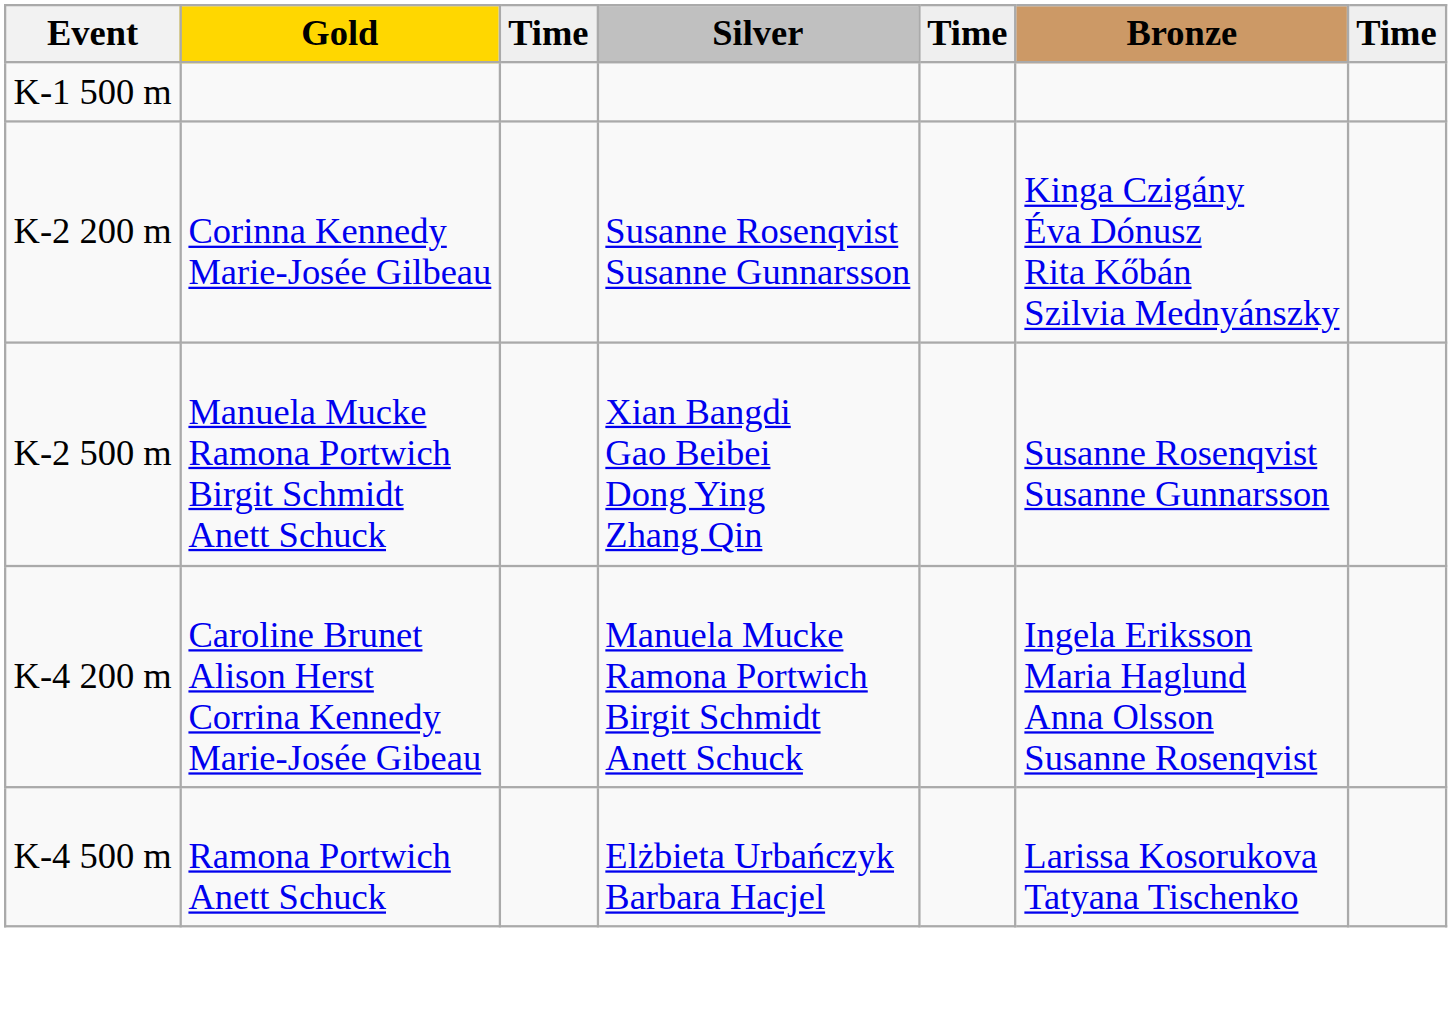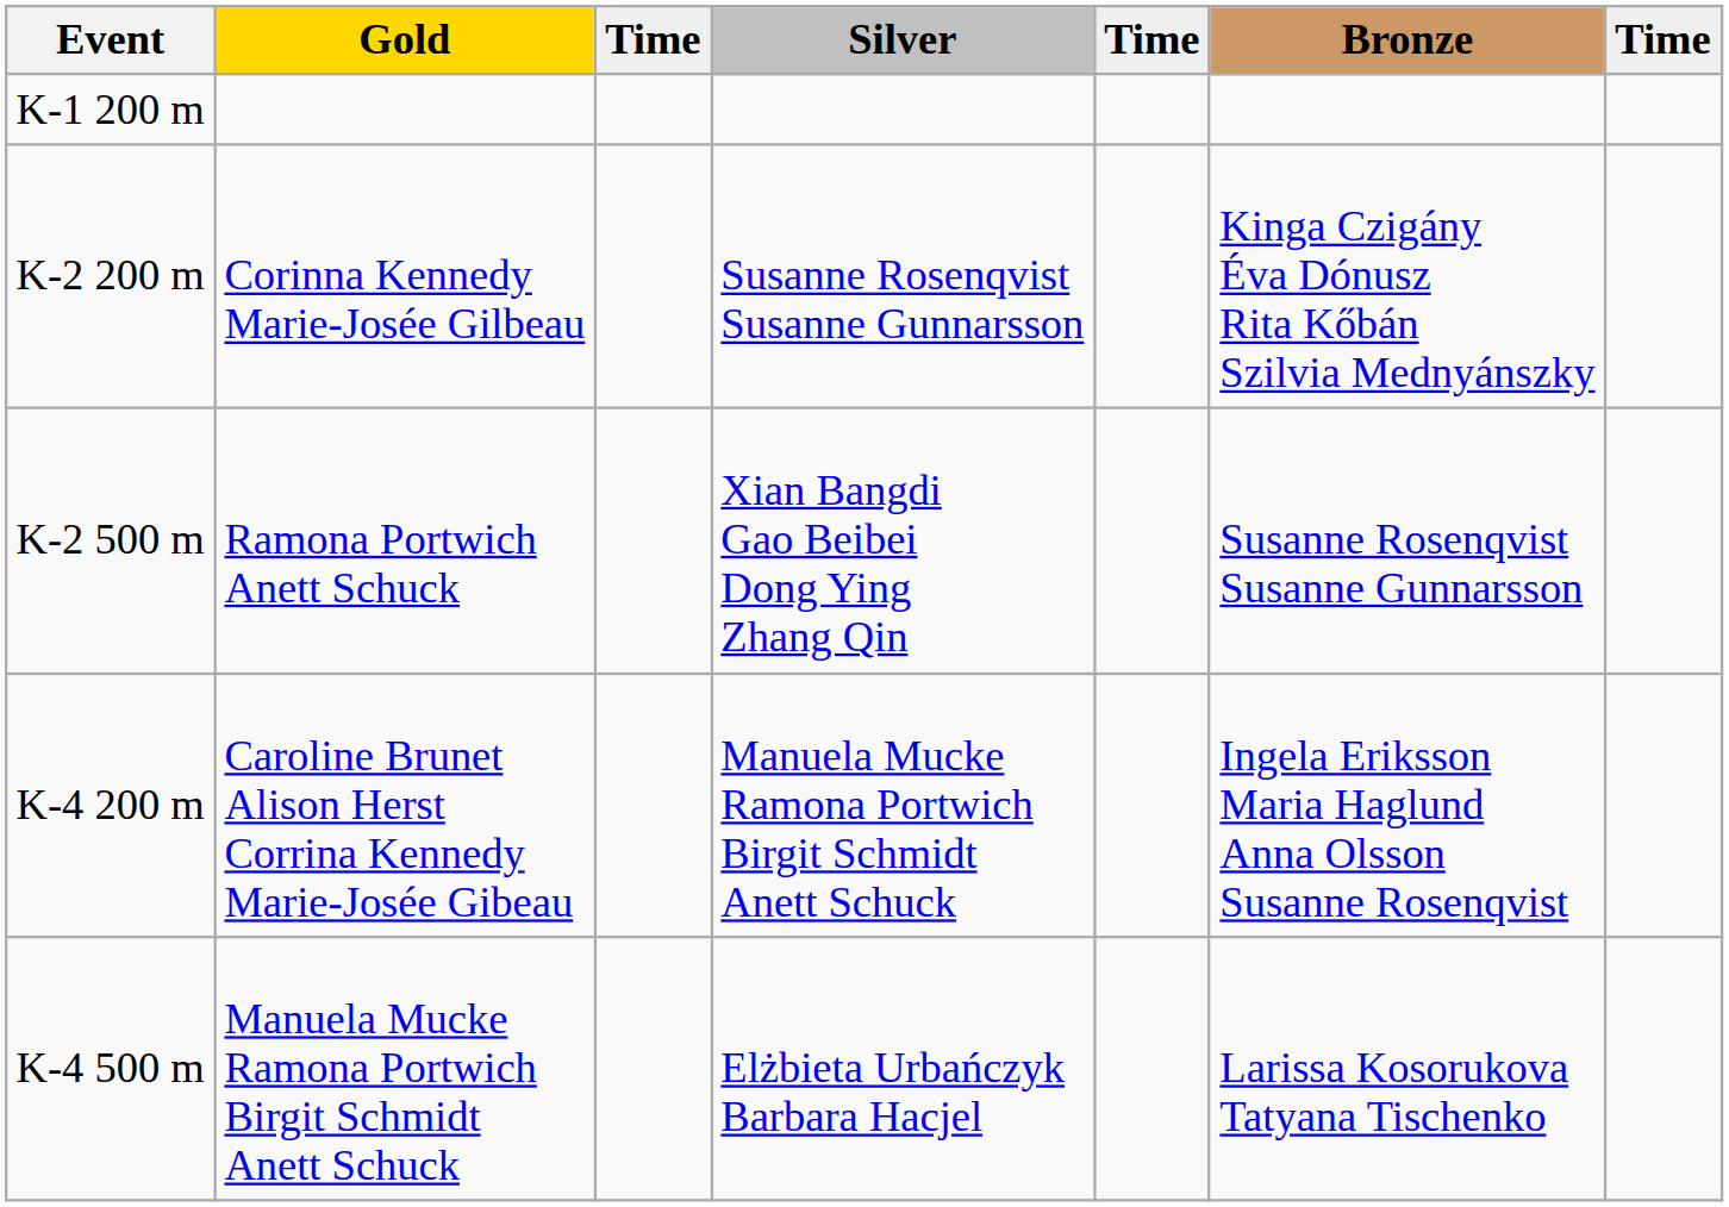 <table class="wikitable">
 <tr>
 <th>Event</th>
 <td align=center bgcolor="gold"><strong>Gold</strong></td>
 <td align=center bgcolor="EFEFEF"><strong>Time</strong></td>
 <td align=center bgcolor="silver"><strong>Silver</strong></td>
 <td align=center bgcolor="EFEFEF"><strong>Time</strong></td>
 <td align=center bgcolor="CC9966"><strong>Bronze</strong></td>
 <td align=center bgcolor="EFEFEF"><strong>Time</strong></td>
 </tr>
 <tr>
-<td>K-1 500 m</td>
+<td>K-1 200 m</td>
 <td></td>
 <td></td>
 <td></td>
 <td></td>
 <td></td>
 <td></td>
 </tr>
 <tr>
 <td>K-2 200 m</td>
 <td><br><a href='#'>Corinna Kennedy</a><br><a href='#'>Marie-Josée Gilbeau</a></td>
 <td></td>
 <td><br><a href='#'>Susanne Rosenqvist</a><br><a href='#'>Susanne Gunnarsson</a></td>
 <td></td>
 <td><br><a href='#'>Kinga Czigány</a><br><a href='#'>Éva Dónusz</a><br><a href='#'>Rita Kőbán</a><br><a href='#'>Szilvia Mednyánszky</a></td>
 <td></td>
 </tr>
 <tr>
 <td>K-2 500 m</td>
-<td><br><a href='#'>Manuela Mucke</a><br><a href='#'>Ramona Portwich</a><br><a href='#'>Birgit Schmidt</a><br><a href='#'>Anett Schuck</a></td>
+<td><br><a href='#'>Ramona Portwich</a><br><a href='#'>Anett Schuck</a></td>
 <td></td>
 <td><br><a href='#'>Xian Bangdi</a><br><a href='#'>Gao Beibei</a><br><a href='#'>Dong Ying</a><br><a href='#'>Zhang Qin</a></td>
 <td></td>
 <td><br><a href='#'>Susanne Rosenqvist</a><br><a href='#'>Susanne Gunnarsson</a></td>
 <td></td>
 </tr>
 <tr>
 <td>K-4 200 m</td>
 <td><br><a href='#'>Caroline Brunet</a><br><a href='#'>Alison Herst</a><br><a href='#'>Corrina Kennedy</a><br><a href='#'>Marie-Josée Gibeau</a></td>
 <td></td>
 <td><br><a href='#'>Manuela Mucke</a><br><a href='#'>Ramona Portwich</a><br><a href='#'>Birgit Schmidt</a><br><a href='#'>Anett Schuck</a></td>
 <td></td>
 <td><br><a href='#'>Ingela Eriksson</a><br><a href='#'>Maria Haglund</a><br><a href='#'>Anna Olsson</a><br><a href='#'>Susanne Rosenqvist</a></td>
 <td></td>
 </tr>
 <tr>
 <td>K-4 500 m</td>
-<td><br><a href='#'>Ramona Portwich</a><br><a href='#'>Anett Schuck</a></td>
+<td><br><a href='#'>Manuela Mucke</a><br><a href='#'>Ramona Portwich</a><br><a href='#'>Birgit Schmidt</a><br><a href='#'>Anett Schuck</a></td>
 <td></td>
 <td><br><a href='#'>Elżbieta Urbańczyk</a><br><a href='#'>Barbara Hacjel</a></td>
 <td></td>
 <td><br><a href='#'>Larissa Kosorukova</a><br><a href='#'>Tatyana Tischenko</a></td>
 <td></td>
 </tr>
 </table>
